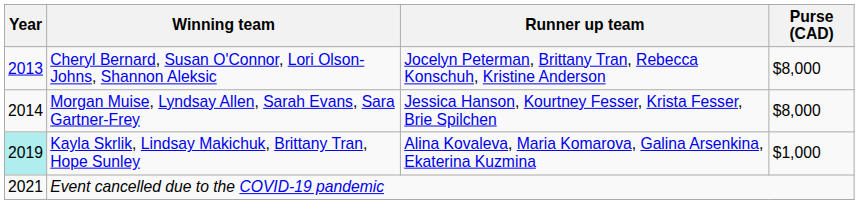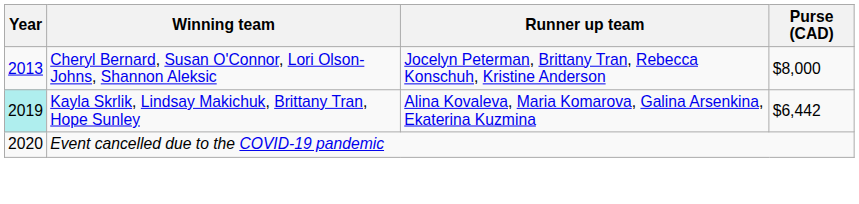 <table class="wikitable">
 <tr>
 <th scope="col">Year</th>
 <th scope="col">Winning team</th>
 <th scope="col">Runner up team</th>
 <th scope="col">Purse (CAD)</th>
 </tr>
 <tr>
 <td><a href='#'>2013</a></td>
 <td> <a href='#'>Cheryl Bernard</a>, <a href='#'>Susan O'Connor</a>, <a href='#'>Lori Olson-Johns</a>, <a href='#'>Shannon Aleksic</a></td>
 <td> <a href='#'>Jocelyn Peterman</a>, <a href='#'>Brittany Tran</a>, <a href='#'>Rebecca Konschuh</a>, <a href='#'>Kristine Anderson</a></td>
 <td>$8,000</td>
 </tr>
 <tr>
-<td>2014</td>
-<td> <a href='#'>Morgan Muise</a>, <a href='#'>Lyndsay Allen</a>, <a href='#'>Sarah Evans</a>, <a href='#'>Sara Gartner-Frey</a></td>
-<td> <a href='#'>Jessica Hanson</a>, <a href='#'>Kourtney Fesser</a>, <a href='#'>Krista Fesser</a>, <a href='#'>Brie Spilchen</a></td>
-<td>$8,000</td>
-</tr>
-<tr>
 <td style="background: paleturquoise;">2019</td>
 <td> <a href='#'>Kayla Skrlik</a>, <a href='#'>Lindsay Makichuk</a>, <a href='#'>Brittany Tran</a>, <a href='#'>Hope Sunley</a></td>
 <td> <a href='#'>Alina Kovaleva</a>, <a href='#'>Maria Komarova</a>, <a href='#'>Galina Arsenkina</a>, <a href='#'>Ekaterina Kuzmina</a></td>
-<td>$1,000</td>
+<td>$6,442</td>
 </tr>
 <tr>
-<td>2021</td>
+<td>2020</td>
 <td colspan="3"><em>Event cancelled due to the <a href='#'>COVID-19 pandemic</a></em></td>
 </tr>
 </table>
